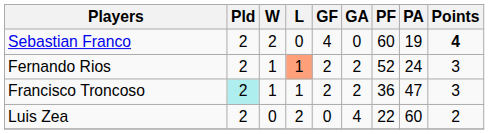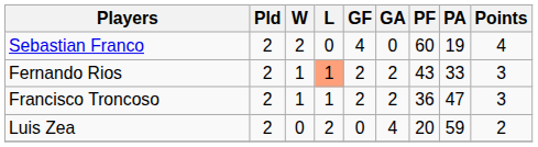 <table class=wikitable style="text-align:center">
 <tr>
 <th width=220>Players</th>
 <th width=20>Pld</th>
 <th width=20>W</th>
 <th width=20>L</th>
 <th width=20>GF</th>
 <th width=20>GA</th>
 <th width=20>PF</th>
 <th width=20>PA</th>
 <th width=50>Points</th>
 </tr>
 <tr>
 <td align=left> <a href='#'>Sebastian Franco</a></td>
 <td>2</td>
 <td>2</td>
 <td>0</td>
 <td>4</td>
 <td>0</td>
 <td>60</td>
 <td>19</td>
-<td><strong>4</strong></td>
+<td>4</td>
 </tr>
 <tr>
 <td align=left> Fernando Rios</td>
 <td>2</td>
 <td>1</td>
 <td style="background: lightsalmon;">1</td>
 <td>2</td>
 <td>2</td>
-<td>52</td>
-<td>24</td>
+<td>43</td>
+<td>33</td>
 <td>3</td>
 </tr>
 <tr>
 <td align=left> Francisco Troncoso</td>
-<td style="background: paleturquoise;">2</td>
+<td>2</td>
 <td>1</td>
 <td>1</td>
 <td>2</td>
 <td>2</td>
 <td>36</td>
 <td>47</td>
 <td>3</td>
 </tr>
 <tr>
 <td align=left> Luis Zea</td>
 <td>2</td>
 <td>0</td>
 <td>2</td>
 <td>0</td>
 <td>4</td>
-<td>22</td>
-<td>60</td>
+<td>20</td>
+<td>59</td>
 <td>2</td>
 </tr>
 <tr>
 </tr>
 </table>
